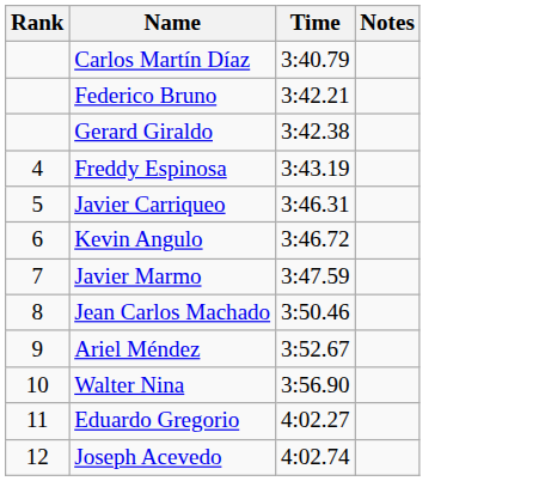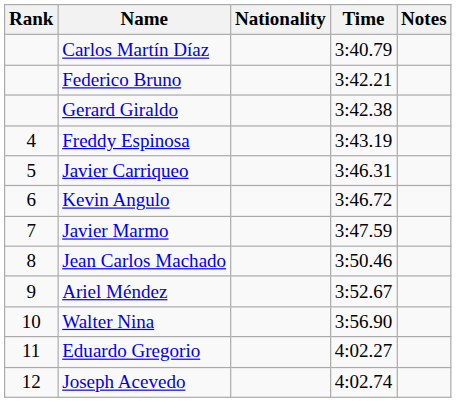 <table class="wikitable sortable" style="text-align:center">
 <tr>
 <th>Rank</th>
 <th>Name</th>
+<th>Nationality</th>
 <th>Time</th>
 <th>Notes</th>
 </tr>
 <tr>
 <td align=center></td>
 <td align=left><a href='#'>Carlos Martín Díaz</a></td>
+<td align=left></td>
 <td>3:40.79</td>
 <td></td>
 </tr>
 <tr>
 <td align=center></td>
 <td align=left><a href='#'>Federico Bruno</a></td>
+<td align=left></td>
 <td>3:42.21</td>
 <td></td>
 </tr>
 <tr>
 <td align=center></td>
 <td align=left><a href='#'>Gerard Giraldo</a></td>
+<td align=left></td>
 <td>3:42.38</td>
 <td></td>
 </tr>
 <tr>
 <td align=center>4</td>
 <td align=left><a href='#'>Freddy Espinosa</a></td>
+<td align=left></td>
 <td>3:43.19</td>
 <td></td>
 </tr>
 <tr>
 <td align=center>5</td>
 <td align=left><a href='#'>Javier Carriqueo</a></td>
+<td align=left></td>
 <td>3:46.31</td>
 <td></td>
 </tr>
 <tr>
 <td align=center>6</td>
 <td align=left><a href='#'>Kevin Angulo</a></td>
+<td align=left></td>
 <td>3:46.72</td>
 <td></td>
 </tr>
 <tr>
 <td align=center>7</td>
 <td align=left><a href='#'>Javier Marmo</a></td>
+<td align=left></td>
 <td>3:47.59</td>
 <td></td>
 </tr>
 <tr>
 <td align=center>8</td>
 <td align=left><a href='#'>Jean Carlos Machado</a></td>
+<td align=left></td>
 <td>3:50.46</td>
 <td></td>
 </tr>
 <tr>
 <td align=center>9</td>
 <td align=left><a href='#'>Ariel Méndez</a></td>
+<td align=left></td>
 <td>3:52.67</td>
 <td></td>
 </tr>
 <tr>
 <td align=center>10</td>
 <td align=left><a href='#'>Walter Nina</a></td>
+<td align=left></td>
 <td>3:56.90</td>
 <td></td>
 </tr>
 <tr>
 <td align=center>11</td>
 <td align=left><a href='#'>Eduardo Gregorio</a></td>
+<td align=left></td>
 <td>4:02.27</td>
 <td></td>
 </tr>
 <tr>
 <td align=center>12</td>
 <td align=left><a href='#'>Joseph Acevedo</a></td>
+<td align=left></td>
 <td>4:02.74</td>
 <td></td>
 </tr>
 </table>
